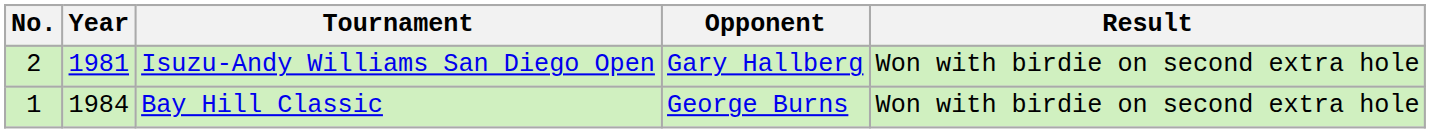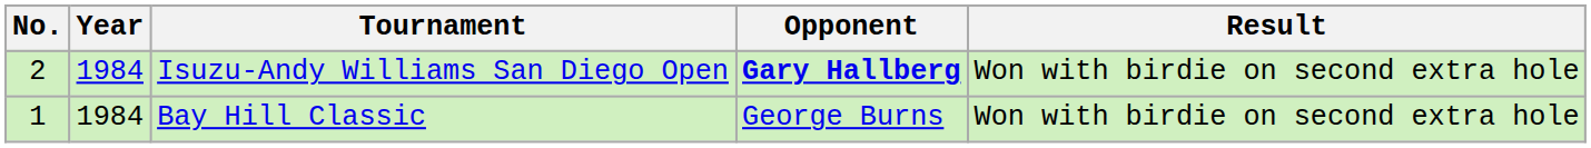 <table class="wikitable" style="font-size:95%;">
 <tr>
 <th>No.</th>
 <th>Year</th>
 <th>Tournament</th>
 <th>Opponent</th>
 <th>Result</th>
 </tr>
 <tr style="background:#D0F0C0;">
 <td align=center>2</td>
-<td><a href='#'>1981</a></td>
+<td><a href='#'>1984</a></td>
 <td><a href='#'>Isuzu-Andy Williams San Diego Open</a></td>
-<td> <a href='#'>Gary Hallberg</a></td>
+<td><strong> <a href='#'>Gary Hallberg</a></strong></td>
 <td>Won with birdie on second extra hole</td>
 </tr>
 <tr style="background:#D0F0C0;">
 <td align=center>1</td>
 <td>1984</td>
 <td><a href='#'>Bay Hill Classic</a></td>
 <td> <a href='#'>George Burns</a></td>
 <td>Won with birdie on second extra hole</td>
 </tr>
 </table>
